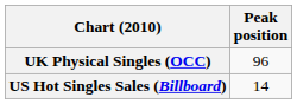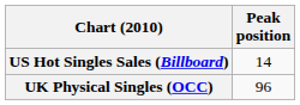 <table class="wikitable sortable plainrowheaders" style="text-align:center">
 <tr>
 <th scope="col">Chart (2010)</th>
 <th scope="col">Peak<br>position</th>
 </tr>
 <tr>
+<th scope="row">US Hot Singles Sales (<em><a href='#'>Billboard</a></em>)</th>
+<td>14</td>
+</tr>
+<tr>
 <th scope="row">UK Physical Singles (<a href='#'>OCC</a>)</th>
 <td>96</td>
 </tr>
-<tr>
-<th scope="row">US Hot Singles Sales (<em><a href='#'>Billboard</a></em>)</th>
-<td>14</td>
-</tr>
 </table>
